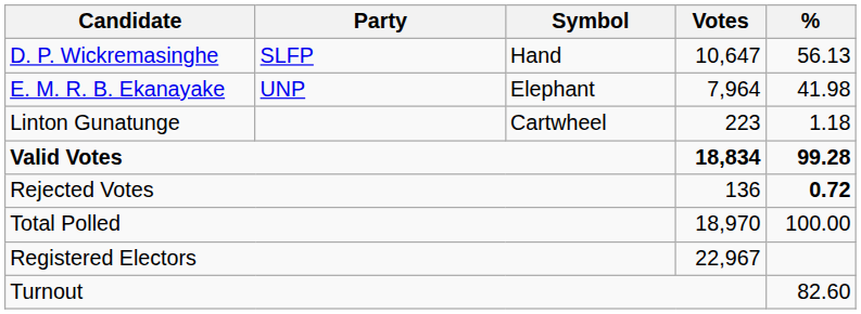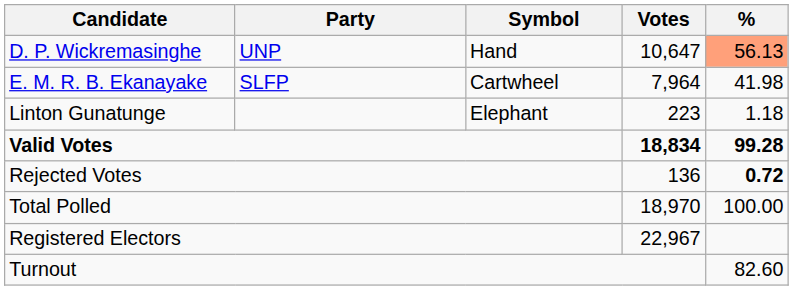 <table class="wikitable" border="1" style="text-align:right;">
 <tr>
 <th align=left width="180">Candidate</th>
 <th align=left width="180">Party</th>
 <th align=left width="120">Symbol</th>
 <th align=left width="60">Votes</th>
 <th align=left width="60">%</th>
 </tr>
 <tr>
 <td align=left><a href='#'>D. P. Wickremasinghe</a></td>
-<td align=left><a href='#'>SLFP</a></td>
+<td align=left><a href='#'>UNP</a></td>
 <td align=left>Hand</td>
 <td align=right>10,647</td>
-<td align=right>56.13</td>
+<td align=right style="background: lightsalmon;">56.13</td>
 </tr>
 <tr>
 <td align=left><a href='#'>E. M. R. B. Ekanayake</a></td>
-<td align=left><a href='#'>UNP</a></td>
-<td align=left>Elephant</td>
+<td align=left><a href='#'>SLFP</a></td>
+<td align=left>Cartwheel</td>
 <td align=right>7,964</td>
 <td align=right>41.98</td>
 </tr>
 <tr>
 <td align=left>Linton Gunatunge</td>
 <td></td>
-<td align=left>Cartwheel</td>
+<td align=left>Elephant</td>
 <td align=right>223</td>
 <td align=right>1.18</td>
 </tr>
 <tr>
 <td align=left colspan=3><strong>Valid Votes</strong></td>
 <td align=right><strong>18,834</strong></td>
 <td align=right><strong>99.28</strong></td>
 </tr>
 <tr>
 <td align=left colspan=3>Rejected Votes</td>
 <td align=right>136</td>
 <td align=right><strong>0.72</strong></td>
 </tr>
 <tr>
 <td align=left colspan=3>Total Polled</td>
 <td align=right>18,970</td>
 <td align=right>100.00</td>
 </tr>
 <tr>
 <td align=left colspan=3>Registered Electors</td>
 <td align=right>22,967</td>
 <td></td>
 </tr>
 <tr>
 <td align=left colspan=4>Turnout</td>
 <td align=right>82.60</td>
 </tr>
 </table>
